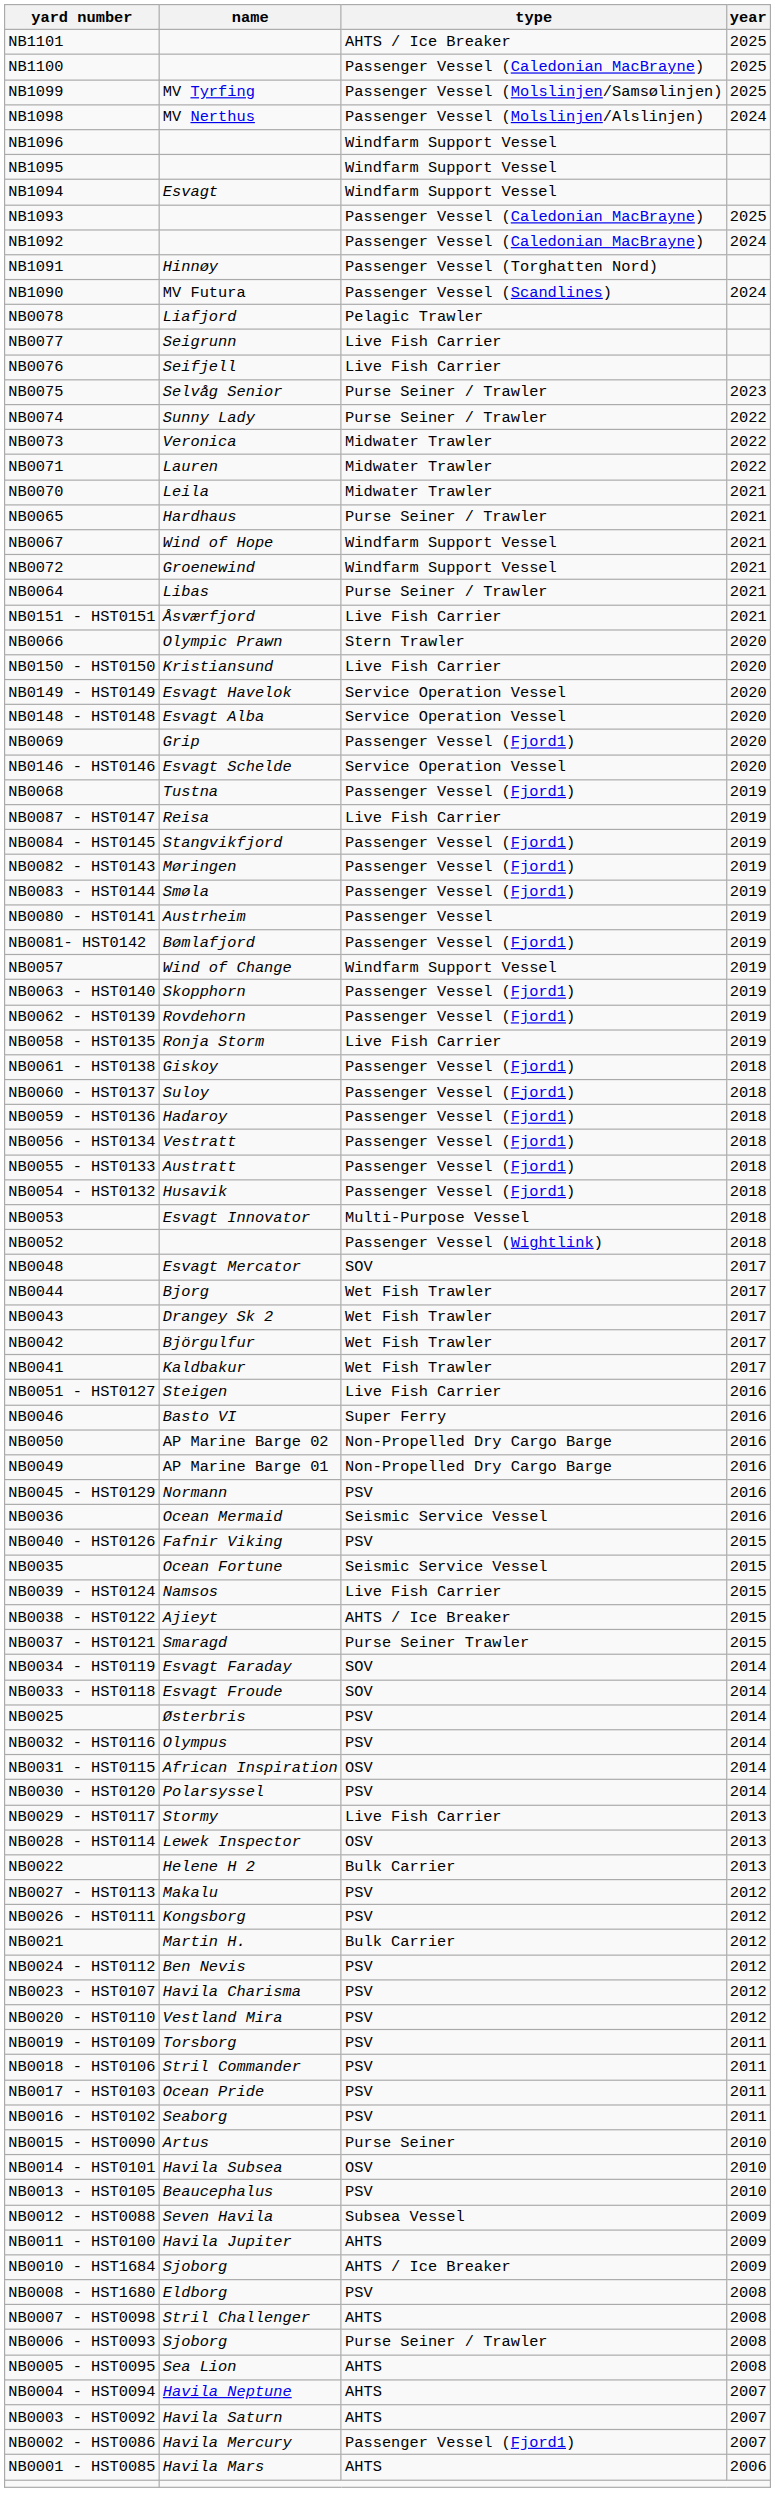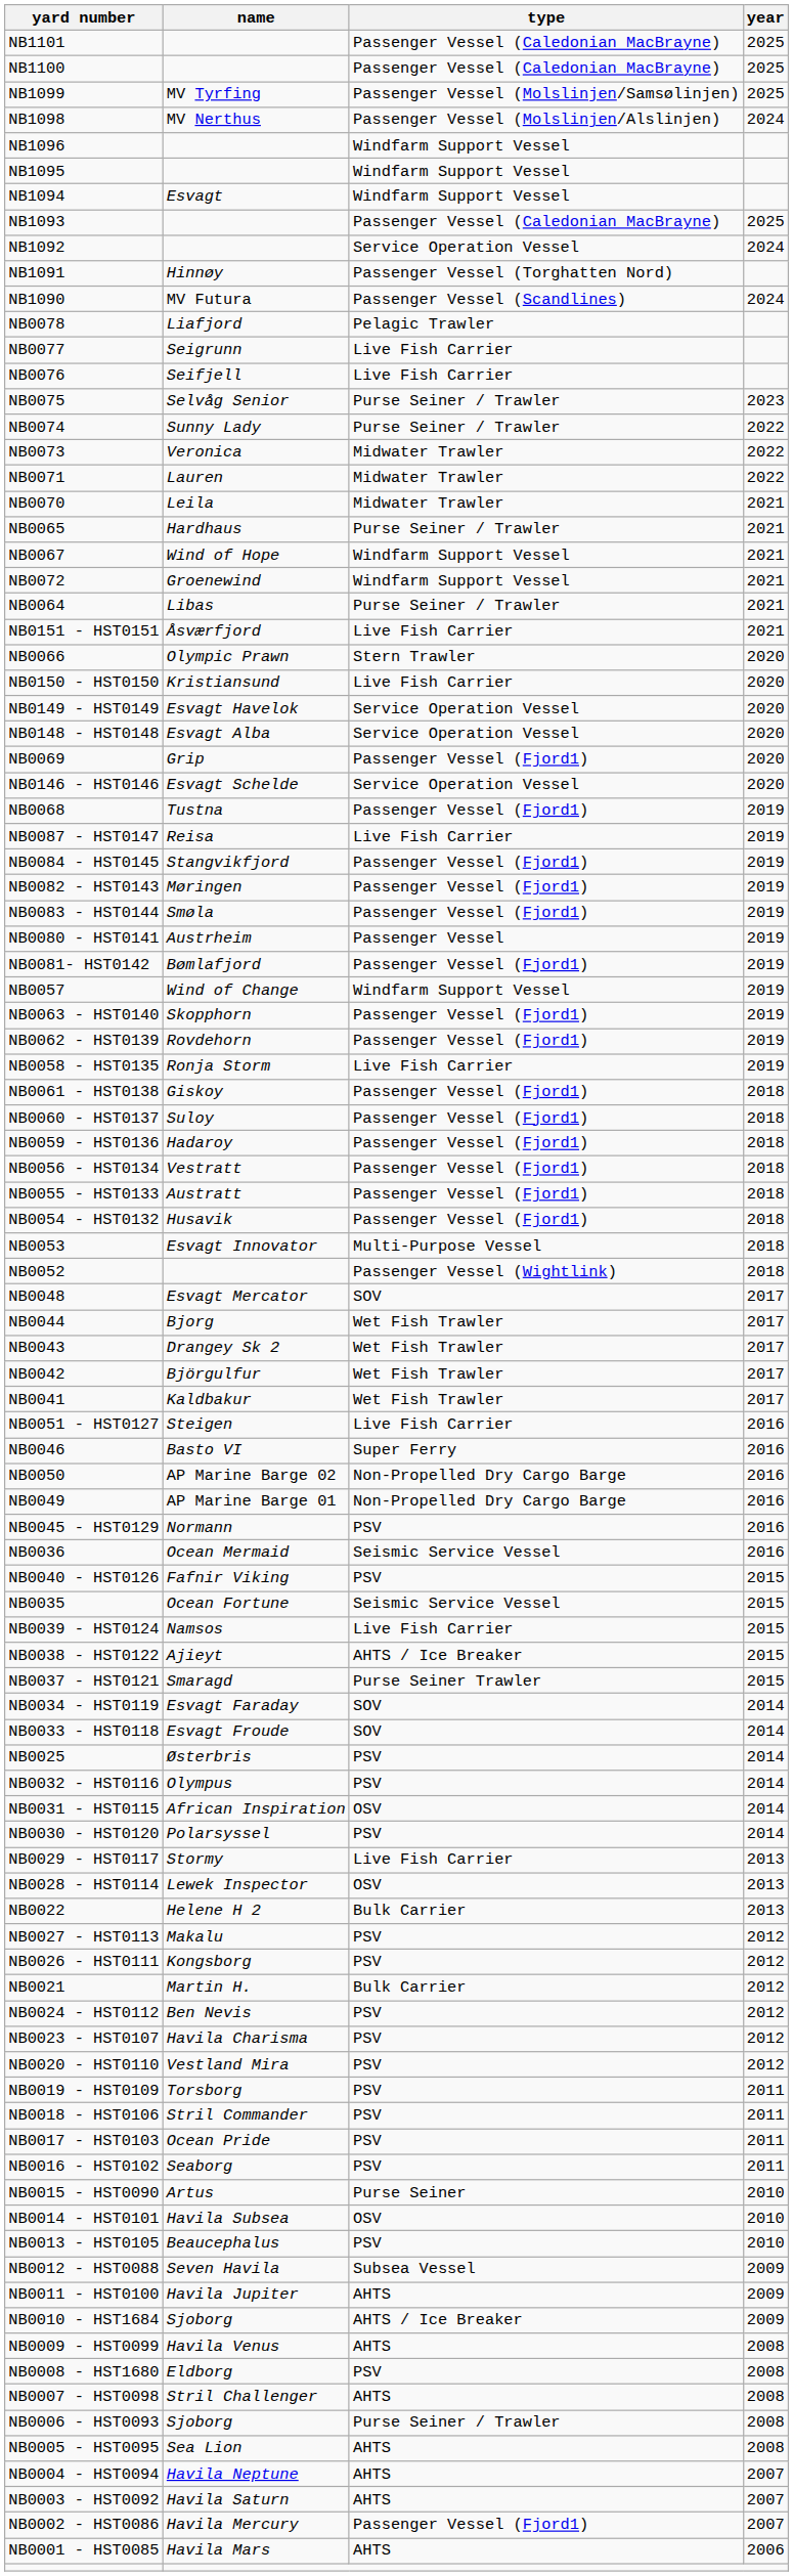 <table class="wikitable sortable">
 <tr>
 <th>yard number</th>
 <th>name</th>
 <th>type</th>
 <th>year</th>
 </tr>
 <tr>
 <td>NB1101</td>
 <td></td>
-<td>AHTS / Ice Breaker</td>
+<td>Passenger Vessel (<a href='#'>Caledonian MacBrayne</a>)</td>
 <td>2025</td>
 </tr>
 <tr>
 <td>NB1100</td>
 <td></td>
 <td>Passenger Vessel (<a href='#'>Caledonian MacBrayne</a>)</td>
 <td>2025</td>
 </tr>
 <tr>
 <td>NB1099</td>
 <td>MV <a href='#'>Tyrfing</a></td>
 <td>Passenger Vessel (<a href='#'>Molslinjen</a>/Samsølinjen)</td>
 <td>2025</td>
 </tr>
 <tr>
 <td>NB1098</td>
 <td>MV <a href='#'>Nerthus</a></td>
 <td>Passenger Vessel (<a href='#'>Molslinjen</a>/Alslinjen)</td>
 <td>2024</td>
 </tr>
 <tr>
 <td>NB1096</td>
 <td></td>
 <td>Windfarm Support Vessel</td>
 <td></td>
 </tr>
 <tr>
 <td>NB1095</td>
 <td></td>
 <td>Windfarm Support Vessel</td>
 <td></td>
 </tr>
 <tr>
 <td>NB1094</td>
 <td><em>Esvagt</em></td>
 <td>Windfarm Support Vessel</td>
 <td></td>
 </tr>
 <tr>
 <td>NB1093</td>
 <td></td>
 <td>Passenger Vessel (<a href='#'>Caledonian MacBrayne</a>)</td>
 <td>2025</td>
 </tr>
 <tr>
 <td>NB1092</td>
 <td></td>
-<td>Passenger Vessel (<a href='#'>Caledonian MacBrayne</a>)</td>
+<td>Service Operation Vessel</td>
 <td>2024</td>
 </tr>
 <tr>
 <td>NB1091</td>
 <td><em>Hinnøy</em></td>
 <td>Passenger Vessel (Torghatten Nord)</td>
 <td></td>
 </tr>
 <tr>
 <td>NB1090</td>
 <td>MV Futura</td>
 <td>Passenger Vessel (<a href='#'>Scandlines</a>)</td>
 <td>2024</td>
 </tr>
 <tr>
 <td>NB0078</td>
 <td><em>Liafjord</em></td>
 <td>Pelagic Trawler</td>
 <td></td>
 </tr>
 <tr>
 <td>NB0077</td>
 <td><em>Seigrunn</em></td>
 <td>Live Fish Carrier</td>
 <td></td>
 </tr>
 <tr>
 <td>NB0076</td>
 <td><em>Seifjell</em></td>
 <td>Live Fish Carrier</td>
 <td></td>
 </tr>
 <tr>
 <td>NB0075</td>
 <td><em>Selvåg Senior</em></td>
 <td>Purse Seiner / Trawler</td>
 <td>2023</td>
 </tr>
 <tr>
 <td>NB0074</td>
 <td><em>Sunny Lady</em></td>
 <td>Purse Seiner / Trawler</td>
 <td>2022</td>
 </tr>
 <tr>
 <td>NB0073</td>
 <td><em>Veronica</em></td>
 <td>Midwater Trawler</td>
 <td>2022</td>
 </tr>
 <tr>
 <td>NB0071</td>
 <td><em>Lauren</em></td>
 <td>Midwater Trawler</td>
 <td>2022</td>
 </tr>
 <tr>
 <td>NB0070</td>
 <td><em>Leila</em></td>
 <td>Midwater Trawler</td>
 <td>2021</td>
 </tr>
 <tr>
 <td>NB0065</td>
 <td><em>Hardhaus</em></td>
 <td>Purse Seiner / Trawler</td>
 <td>2021</td>
 </tr>
 <tr>
 <td>NB0067</td>
 <td><em>Wind of Hope</em></td>
 <td>Windfarm Support Vessel</td>
 <td>2021</td>
 </tr>
 <tr>
 <td>NB0072</td>
 <td><em>Groenewind</em></td>
 <td>Windfarm Support Vessel</td>
 <td>2021</td>
 </tr>
 <tr>
 <td>NB0064</td>
 <td><em>Libas</em></td>
 <td>Purse Seiner / Trawler</td>
 <td>2021</td>
 </tr>
 <tr>
 <td>NB0151 - HST0151</td>
 <td><em>Åsværfjord</em></td>
 <td>Live Fish Carrier</td>
 <td>2021</td>
 </tr>
 <tr>
 <td>NB0066</td>
 <td><em>Olympic Prawn</em></td>
 <td>Stern Trawler</td>
 <td>2020</td>
 </tr>
 <tr>
 <td>NB0150 - HST0150</td>
 <td><em>Kristiansund</em></td>
 <td>Live Fish Carrier</td>
 <td>2020</td>
 </tr>
 <tr>
 <td>NB0149 - HST0149</td>
 <td><em>Esvagt Havelok</em></td>
 <td>Service Operation Vessel</td>
 <td>2020</td>
 </tr>
 <tr>
 <td>NB0148 - HST0148</td>
 <td><em>Esvagt Alba</em></td>
 <td>Service Operation Vessel</td>
 <td>2020</td>
 </tr>
 <tr>
 <td>NB0069</td>
 <td><em>Grip</em></td>
 <td>Passenger Vessel (<a href='#'>Fjord1</a>)</td>
 <td>2020</td>
 </tr>
 <tr>
 <td>NB0146 - HST0146</td>
 <td><em>Esvagt Schelde</em></td>
 <td>Service Operation Vessel</td>
 <td>2020</td>
 </tr>
 <tr>
 <td>NB0068</td>
 <td><em>Tustna</em></td>
 <td>Passenger Vessel (<a href='#'>Fjord1</a>)</td>
 <td>2019</td>
 </tr>
 <tr>
 <td>NB0087 - HST0147</td>
 <td><em>Reisa</em></td>
 <td>Live Fish Carrier</td>
 <td>2019</td>
 </tr>
 <tr>
 <td>NB0084 - HST0145</td>
 <td><em>Stangvikfjord</em></td>
 <td>Passenger Vessel (<a href='#'>Fjord1</a>)</td>
 <td>2019</td>
 </tr>
 <tr>
 <td>NB0082 - HST0143</td>
 <td><em>Møringen</em></td>
 <td>Passenger Vessel (<a href='#'>Fjord1</a>)</td>
 <td>2019</td>
 </tr>
 <tr>
 <td>NB0083 - HST0144</td>
 <td><em>Smøla</em></td>
 <td>Passenger Vessel (<a href='#'>Fjord1</a>)</td>
 <td>2019</td>
 </tr>
 <tr>
 <td>NB0080 - HST0141</td>
 <td><em>Austrheim</em></td>
 <td>Passenger Vessel</td>
 <td>2019</td>
 </tr>
 <tr>
 <td>NB0081- HST0142</td>
 <td><em>Bømlafjord</em></td>
 <td>Passenger Vessel (<a href='#'>Fjord1</a>)</td>
 <td>2019</td>
 </tr>
 <tr>
 <td>NB0057</td>
 <td><em>Wind of Change</em></td>
 <td>Windfarm Support Vessel</td>
 <td>2019</td>
 </tr>
 <tr>
 <td>NB0063 - HST0140</td>
 <td><em>Skopphorn</em></td>
 <td>Passenger Vessel (<a href='#'>Fjord1</a>)</td>
 <td>2019</td>
 </tr>
 <tr>
 <td>NB0062 - HST0139</td>
 <td><em>Rovdehorn</em></td>
 <td>Passenger Vessel (<a href='#'>Fjord1</a>)</td>
 <td>2019</td>
 </tr>
 <tr>
 <td>NB0058 - HST0135</td>
 <td><em>Ronja Storm</em></td>
 <td>Live Fish Carrier</td>
 <td>2019</td>
 </tr>
 <tr>
 <td>NB0061 - HST0138</td>
 <td><em>Giskoy</em></td>
 <td>Passenger Vessel (<a href='#'>Fjord1</a>)</td>
 <td>2018</td>
 </tr>
 <tr>
 <td>NB0060 - HST0137</td>
 <td><em>Suloy</em></td>
 <td>Passenger Vessel (<a href='#'>Fjord1</a>)</td>
 <td>2018</td>
 </tr>
 <tr>
 <td>NB0059 - HST0136</td>
 <td><em>Hadaroy</em></td>
 <td>Passenger Vessel (<a href='#'>Fjord1</a>)</td>
 <td>2018</td>
 </tr>
 <tr>
 <td>NB0056 - HST0134</td>
 <td><em>Vestratt</em></td>
 <td>Passenger Vessel (<a href='#'>Fjord1</a>)</td>
 <td>2018</td>
 </tr>
 <tr>
 <td>NB0055 - HST0133</td>
 <td><em>Austratt</em></td>
 <td>Passenger Vessel (<a href='#'>Fjord1</a>)</td>
 <td>2018</td>
 </tr>
 <tr>
 <td>NB0054 - HST0132</td>
 <td><em>Husavik</em></td>
 <td>Passenger Vessel (<a href='#'>Fjord1</a>)</td>
 <td>2018</td>
 </tr>
 <tr>
 <td>NB0053</td>
 <td><em>Esvagt Innovator</em></td>
 <td>Multi-Purpose Vessel</td>
 <td>2018</td>
 </tr>
 <tr>
 <td>NB0052</td>
 <td></td>
 <td>Passenger Vessel (<a href='#'>Wightlink</a>)</td>
 <td>2018</td>
 </tr>
 <tr>
 <td>NB0048</td>
 <td><em>Esvagt Mercator</em></td>
 <td>SOV</td>
 <td>2017</td>
 </tr>
 <tr>
 <td>NB0044</td>
 <td><em>Bjorg</em></td>
 <td>Wet Fish Trawler</td>
 <td>2017</td>
 </tr>
 <tr>
 <td>NB0043</td>
 <td><em>Drangey Sk 2</em></td>
 <td>Wet Fish Trawler</td>
 <td>2017</td>
 </tr>
 <tr>
 <td>NB0042</td>
 <td><em>Björgulfur</em></td>
 <td>Wet Fish Trawler</td>
 <td>2017</td>
 </tr>
 <tr>
 <td>NB0041</td>
 <td><em>Kaldbakur</em></td>
 <td>Wet Fish Trawler</td>
 <td>2017</td>
 </tr>
 <tr>
 <td>NB0051 - HST0127</td>
 <td><em>Steigen</em></td>
 <td>Live Fish Carrier</td>
 <td>2016</td>
 </tr>
 <tr>
 <td>NB0046</td>
 <td><em>Basto VI</em></td>
 <td>Super Ferry</td>
 <td>2016</td>
 </tr>
 <tr>
 <td>NB0050</td>
 <td>AP Marine Barge 02</td>
 <td>Non-Propelled Dry Cargo Barge</td>
 <td>2016</td>
 </tr>
 <tr>
 <td>NB0049</td>
 <td>AP Marine Barge 01</td>
 <td>Non-Propelled Dry Cargo Barge</td>
 <td>2016</td>
 </tr>
 <tr>
 <td>NB0045 - HST0129</td>
 <td><em>Normann</em></td>
 <td>PSV</td>
 <td>2016</td>
 </tr>
 <tr>
 <td>NB0036</td>
 <td><em>Ocean Mermaid</em></td>
 <td>Seismic Service Vessel</td>
 <td>2016</td>
 </tr>
 <tr>
 <td>NB0040 - HST0126</td>
 <td><em>Fafnir Viking</em></td>
 <td>PSV</td>
 <td>2015</td>
 </tr>
 <tr>
 <td>NB0035</td>
 <td><em>Ocean Fortune</em></td>
 <td>Seismic Service Vessel</td>
 <td>2015</td>
 </tr>
 <tr>
 <td>NB0039 - HST0124</td>
 <td><em>Namsos</em></td>
 <td>Live Fish Carrier</td>
 <td>2015</td>
 </tr>
 <tr>
 <td>NB0038 - HST0122</td>
 <td><em>Ajieyt</em></td>
 <td>AHTS / Ice Breaker</td>
 <td>2015</td>
 </tr>
 <tr>
 <td>NB0037 - HST0121</td>
 <td><em>Smaragd</em></td>
 <td>Purse Seiner Trawler</td>
 <td>2015</td>
 </tr>
 <tr>
 <td>NB0034 - HST0119</td>
 <td><em>Esvagt Faraday</em></td>
 <td>SOV</td>
 <td>2014</td>
 </tr>
 <tr>
 <td>NB0033 - HST0118</td>
 <td><em>Esvagt Froude</em></td>
 <td>SOV</td>
 <td>2014</td>
 </tr>
 <tr>
 <td>NB0025</td>
 <td><em>Østerbris</em></td>
 <td>PSV</td>
 <td>2014</td>
 </tr>
 <tr>
 <td>NB0032 - HST0116</td>
 <td><em>Olympus</em></td>
 <td>PSV</td>
 <td>2014</td>
 </tr>
 <tr>
 <td>NB0031 - HST0115</td>
 <td><em>African Inspiration</em></td>
 <td>OSV</td>
 <td>2014</td>
 </tr>
 <tr>
 <td>NB0030 - HST0120</td>
 <td><em>Polarsyssel</em></td>
 <td>PSV</td>
 <td>2014</td>
 </tr>
 <tr>
 <td>NB0029 - HST0117</td>
 <td><em>Stormy</em></td>
 <td>Live Fish Carrier</td>
 <td>2013</td>
 </tr>
 <tr>
 <td>NB0028 - HST0114</td>
 <td><em>Lewek Inspector</em></td>
 <td>OSV</td>
 <td>2013</td>
 </tr>
 <tr>
 <td>NB0022</td>
 <td><em>Helene H 2</em></td>
 <td>Bulk Carrier</td>
 <td>2013</td>
 </tr>
 <tr>
 <td>NB0027 - HST0113</td>
 <td><em>Makalu</em></td>
 <td>PSV</td>
 <td>2012</td>
 </tr>
 <tr>
 <td>NB0026 - HST0111</td>
 <td><em>Kongsborg</em></td>
 <td>PSV</td>
 <td>2012</td>
 </tr>
 <tr>
 <td>NB0021</td>
 <td><em>Martin H.</em></td>
 <td>Bulk Carrier</td>
 <td>2012</td>
 </tr>
 <tr>
 <td>NB0024 - HST0112</td>
 <td><em>Ben Nevis</em></td>
 <td>PSV</td>
 <td>2012</td>
 </tr>
 <tr>
 <td>NB0023 - HST0107</td>
 <td><em>Havila Charisma</em></td>
 <td>PSV</td>
 <td>2012</td>
 </tr>
 <tr>
 <td>NB0020 - HST0110</td>
 <td><em>Vestland Mira</em></td>
 <td>PSV</td>
 <td>2012</td>
 </tr>
 <tr>
 <td>NB0019 - HST0109</td>
 <td><em>Torsborg</em></td>
 <td>PSV</td>
 <td>2011</td>
 </tr>
 <tr>
 <td>NB0018 - HST0106</td>
 <td><em>Stril Commander</em></td>
 <td>PSV</td>
 <td>2011</td>
 </tr>
 <tr>
 <td>NB0017 - HST0103</td>
 <td><em>Ocean Pride</em></td>
 <td>PSV</td>
 <td>2011</td>
 </tr>
 <tr>
 <td>NB0016 - HST0102</td>
 <td><em>Seaborg</em></td>
 <td>PSV</td>
 <td>2011</td>
 </tr>
 <tr>
 <td>NB0015 - HST0090</td>
 <td><em>Artus</em></td>
 <td>Purse Seiner</td>
 <td>2010</td>
 </tr>
 <tr>
 <td>NB0014 - HST0101</td>
 <td><em>Havila Subsea</em></td>
 <td>OSV</td>
 <td>2010</td>
 </tr>
 <tr>
 <td>NB0013 - HST0105</td>
 <td><em>Beaucephalus</em></td>
 <td>PSV</td>
 <td>2010</td>
 </tr>
 <tr>
 <td>NB0012 - HST0088</td>
 <td><em>Seven Havila</em></td>
 <td>Subsea Vessel</td>
 <td>2009</td>
 </tr>
 <tr>
 <td>NB0011 - HST0100</td>
 <td><em>Havila Jupiter</em></td>
 <td>AHTS</td>
 <td>2009</td>
 </tr>
 <tr>
 <td>NB0010 - HST1684</td>
 <td><em>Sjoborg</em></td>
 <td>AHTS / Ice Breaker</td>
 <td>2009</td>
 </tr>
 <tr>
+<td>NB0009 - HST0099</td>
+<td><em>Havila Venus</em></td>
+<td>AHTS</td>
+<td>2008</td>
+</tr>
+<tr>
 <td>NB0008 - HST1680</td>
 <td><em>Eldborg</em></td>
 <td>PSV</td>
 <td>2008</td>
 </tr>
 <tr>
 <td>NB0007 - HST0098</td>
 <td><em>Stril Challenger</em></td>
 <td>AHTS</td>
 <td>2008</td>
 </tr>
 <tr>
 <td>NB0006 - HST0093</td>
 <td><em>Sjoborg</em></td>
 <td>Purse Seiner / Trawler</td>
 <td>2008</td>
 </tr>
 <tr>
 <td>NB0005 - HST0095</td>
 <td><em>Sea Lion</em></td>
 <td>AHTS</td>
 <td>2008</td>
 </tr>
 <tr>
 <td>NB0004 - HST0094</td>
 <td><em><a href='#'>Havila Neptune</a></em></td>
 <td>AHTS</td>
 <td>2007</td>
 </tr>
 <tr>
 <td>NB0003 - HST0092</td>
 <td><em>Havila Saturn</em></td>
 <td>AHTS</td>
 <td>2007</td>
 </tr>
 <tr>
 <td>NB0002 - HST0086</td>
 <td><em>Havila Mercury</em></td>
 <td>Passenger Vessel (<a href='#'>Fjord1</a>)</td>
 <td>2007</td>
 </tr>
 <tr>
 <td>NB0001 - HST0085</td>
 <td><em>Havila Mars</em></td>
 <td>AHTS</td>
 <td>2006</td>
 </tr>
 <tr>
 <td></td>
 </tr>
 </table>
